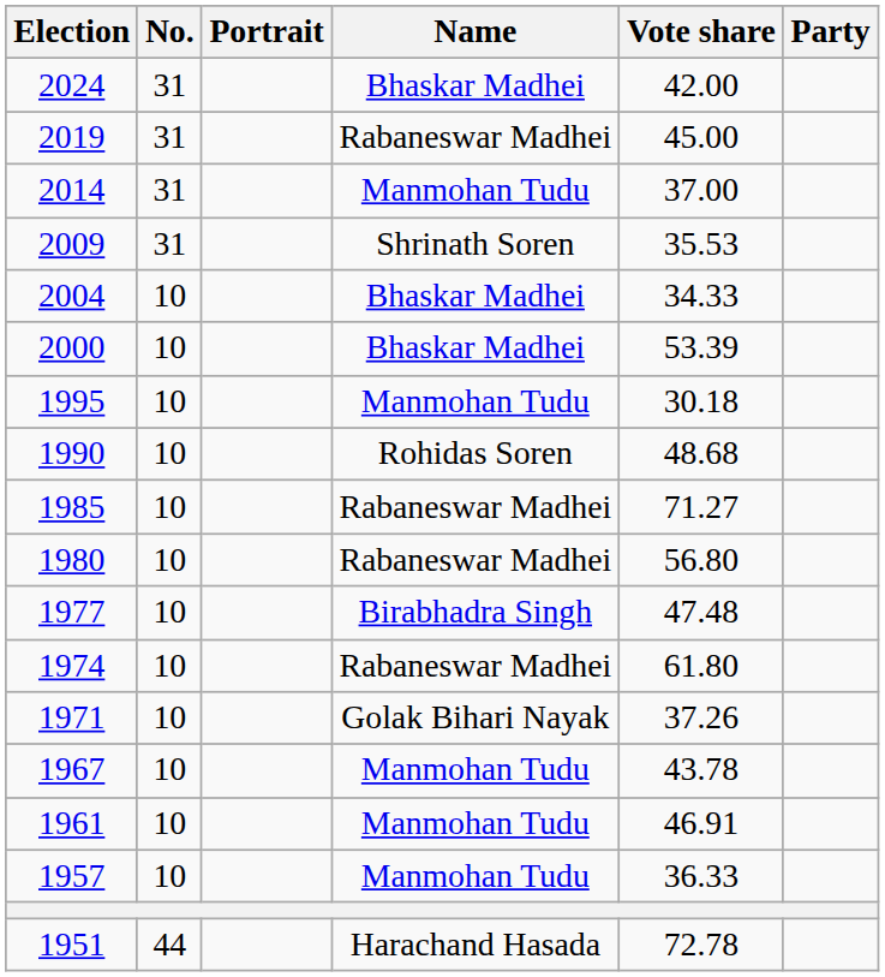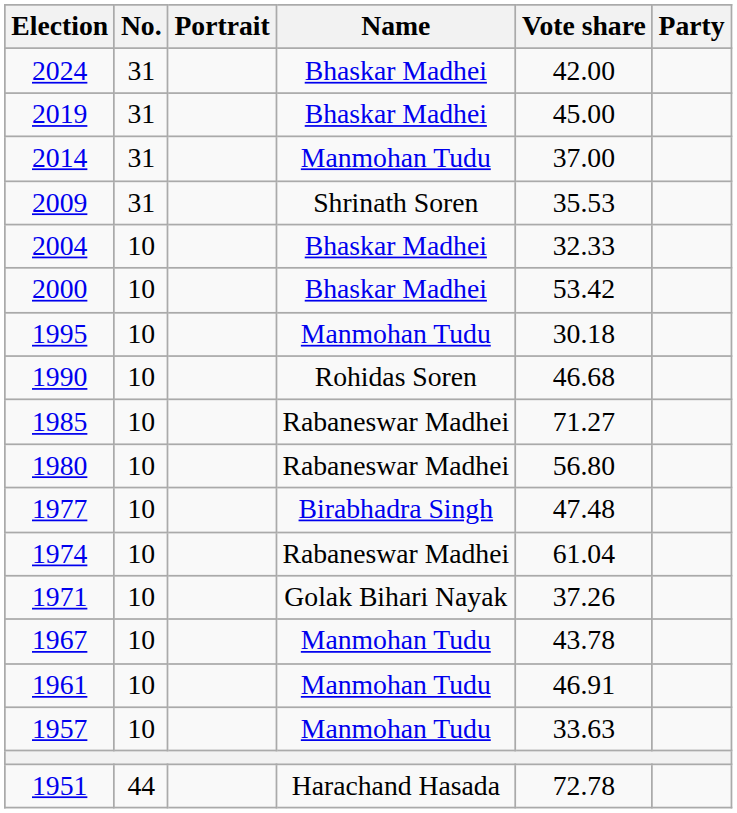 <table class="wikitable sortable" style="text-align:center">
 <tr>
 <th>Election</th>
 <th> No.</th>
 <th>Portrait</th>
 <th>Name</th>
 <th>Vote share</th>
 <th scope="col" colspan="2">Party</th>
 </tr>
 <tr>
 <td><a href='#'>2024</a></td>
 <td>31</td>
 <td></td>
 <td><a href='#'>Bhaskar Madhei</a></td>
 <td>42.00</td>
 <td></td>
 </tr>
 <tr>
 <td><a href='#'>2019</a></td>
 <td>31</td>
 <td></td>
-<td>Rabaneswar Madhei</td>
+<td><a href='#'>Bhaskar Madhei</a></td>
 <td>45.00</td>
 <td></td>
 </tr>
 <tr>
 <td><a href='#'>2014</a></td>
 <td>31</td>
 <td></td>
 <td><a href='#'>Manmohan Tudu</a></td>
 <td>37.00</td>
 <td></td>
 </tr>
 <tr>
 <td><a href='#'>2009</a></td>
 <td>31</td>
 <td></td>
 <td>Shrinath Soren</td>
 <td>35.53</td>
 <td></td>
 </tr>
 <tr>
 <td><a href='#'>2004</a></td>
 <td>10</td>
 <td></td>
 <td><a href='#'>Bhaskar Madhei</a></td>
-<td>34.33</td>
+<td>32.33</td>
 <td></td>
 </tr>
 <tr>
 <td><a href='#'>2000</a></td>
 <td>10</td>
 <td></td>
 <td><a href='#'>Bhaskar Madhei</a></td>
-<td>53.39</td>
+<td>53.42</td>
 <td></td>
 </tr>
 <tr>
 <td><a href='#'>1995</a></td>
 <td>10</td>
 <td></td>
 <td><a href='#'>Manmohan Tudu</a></td>
 <td>30.18</td>
 <td></td>
 </tr>
 <tr>
 <td><a href='#'>1990</a></td>
 <td>10</td>
 <td></td>
 <td>Rohidas Soren</td>
-<td>48.68</td>
+<td>46.68</td>
 <td></td>
 </tr>
 <tr>
 <td><a href='#'>1985</a></td>
 <td>10</td>
 <td></td>
 <td>Rabaneswar Madhei</td>
 <td>71.27</td>
 <td></td>
 </tr>
 <tr>
 <td><a href='#'>1980</a></td>
 <td>10</td>
 <td></td>
 <td>Rabaneswar Madhei</td>
 <td>56.80</td>
 <td></td>
 </tr>
 <tr>
 <td><a href='#'>1977</a></td>
 <td>10</td>
 <td></td>
 <td><a href='#'>Birabhadra Singh</a></td>
 <td>47.48</td>
 <td></td>
 </tr>
 <tr>
 <td><a href='#'>1974</a></td>
 <td>10</td>
 <td></td>
 <td>Rabaneswar Madhei</td>
-<td>61.80</td>
+<td>61.04</td>
 <td></td>
 </tr>
 <tr>
 <td><a href='#'>1971</a></td>
 <td>10</td>
 <td></td>
 <td>Golak Bihari Nayak</td>
 <td>37.26</td>
 <td></td>
 </tr>
 <tr>
 <td><a href='#'>1967</a></td>
 <td>10</td>
 <td></td>
 <td><a href='#'>Manmohan Tudu</a></td>
 <td>43.78</td>
 <td></td>
 </tr>
 <tr>
 <td><a href='#'>1961</a></td>
 <td>10</td>
 <td></td>
 <td><a href='#'>Manmohan Tudu</a></td>
 <td>46.91</td>
 <td></td>
 </tr>
 <tr>
 <td><a href='#'>1957</a></td>
 <td>10</td>
 <td></td>
 <td><a href='#'>Manmohan Tudu</a></td>
-<td>36.33</td>
+<td>33.63</td>
 <td></td>
 </tr>
 <tr class="sortbottom">
 <th colspan="7"></th>
 </tr>
 <tr class="sortbottom">
 <td><a href='#'>1951</a></td>
 <td>44</td>
 <td></td>
 <td>Harachand Hasada</td>
 <td>72.78</td>
 <td></td>
 </tr>
 </table>
